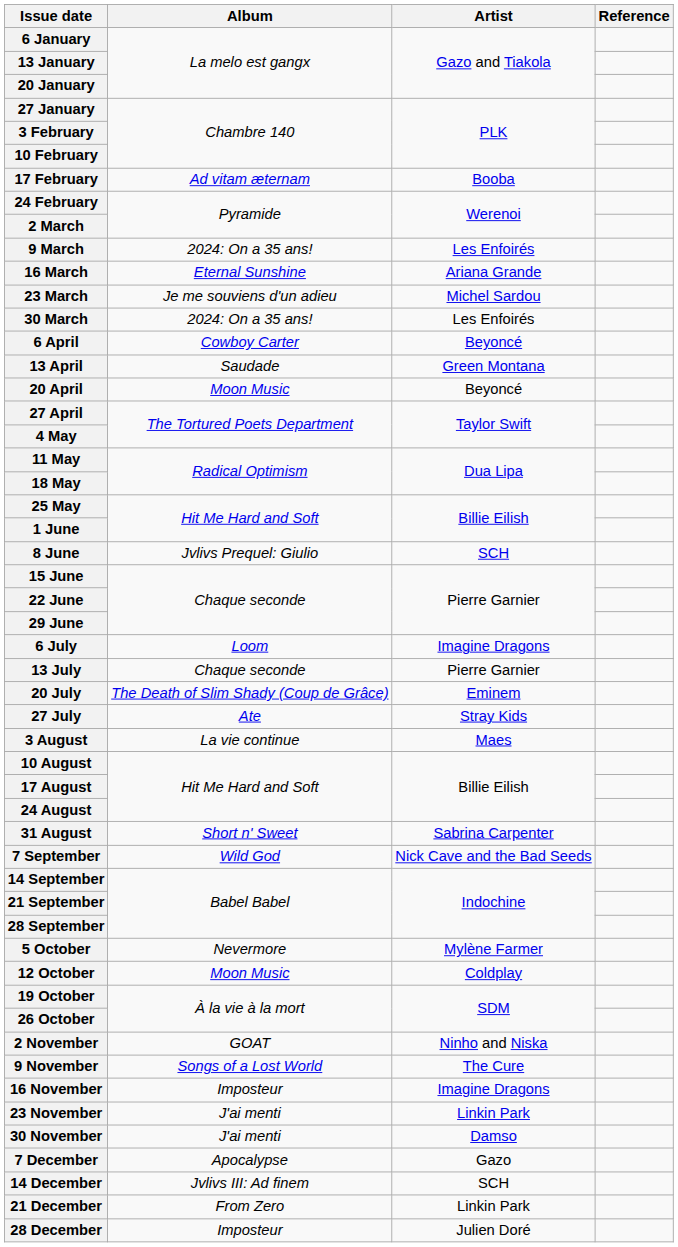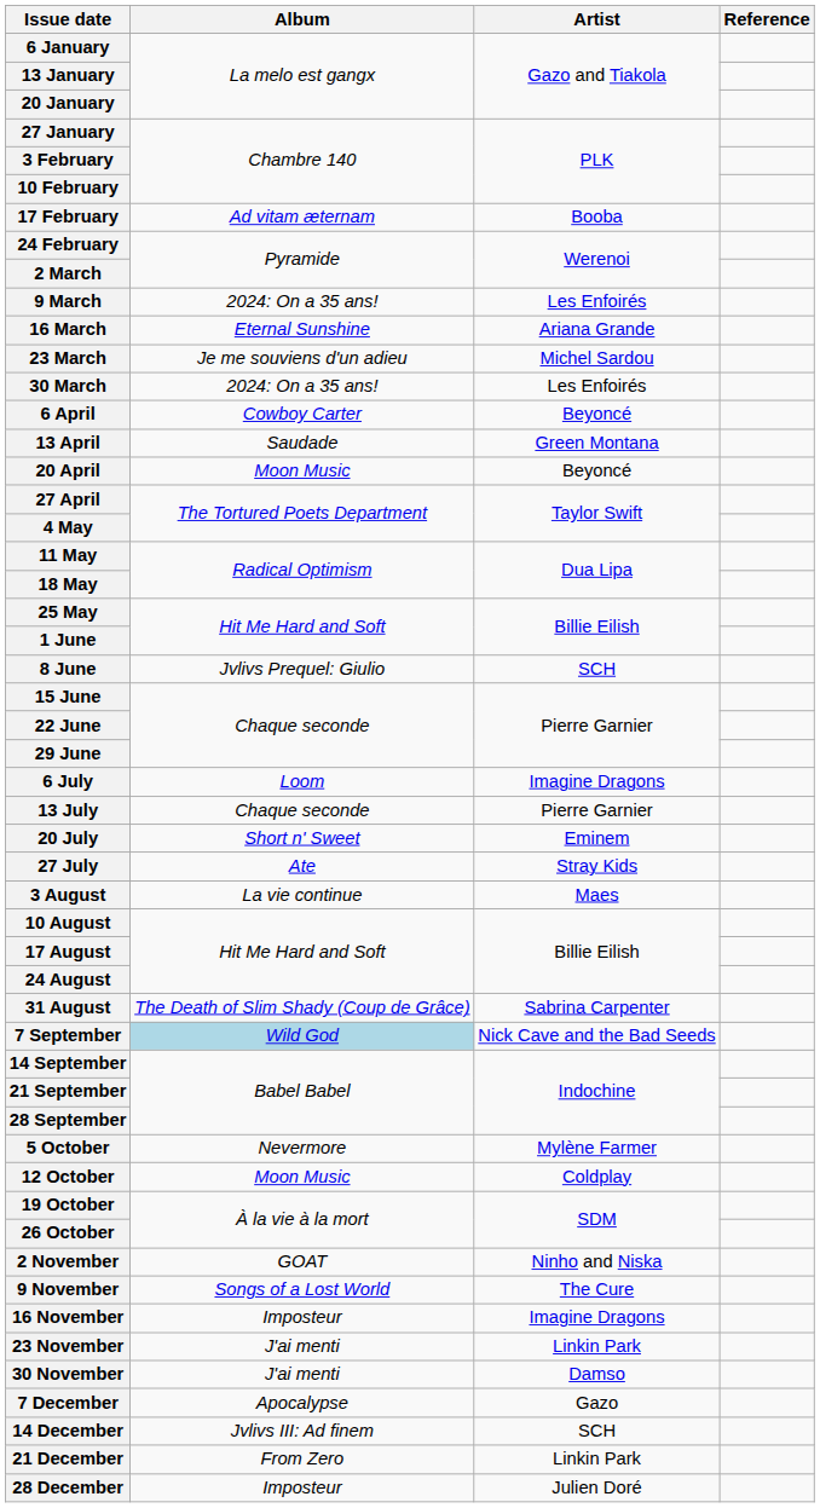 <table class="wikitable plainrowheaders" style="text-align:center">
 <tr>
 <th scope="col">Issue date</th>
 <th scope="col">Album</th>
 <th scope="col">Artist</th>
 <th scope="col">Reference</th>
 </tr>
 <tr>
 <th scope="row">6 January</th>
 <td rowspan="3"><em>La melo est gangx</em></td>
 <td rowspan="3"><a href='#'>Gazo</a> and <a href='#'>Tiakola</a></td>
 <td></td>
 </tr>
 <tr>
 <th scope="row">13 January</th>
 <td></td>
 </tr>
 <tr>
 <th scope="row">20 January</th>
 <td></td>
 </tr>
 <tr>
 <th scope="row">27 January</th>
 <td rowspan="3"><em>Chambre 140</em></td>
 <td rowspan="3"><a href='#'>PLK</a></td>
 <td></td>
 </tr>
 <tr>
 <th scope="row">3 February</th>
 <td></td>
 </tr>
 <tr>
 <th scope="row">10 February</th>
 <td></td>
 </tr>
 <tr>
 <th scope="row">17 February</th>
 <td><em><a href='#'>Ad vitam æternam</a></em></td>
 <td><a href='#'>Booba</a></td>
 <td></td>
 </tr>
 <tr>
 <th scope="row">24 February</th>
 <td rowspan="2"><em>Pyramide</em></td>
 <td rowspan="2"><a href='#'>Werenoi</a></td>
 <td></td>
 </tr>
 <tr>
 <th scope="row">2 March</th>
 <td></td>
 </tr>
 <tr>
 <th scope="row">9 March</th>
 <td><em>2024: On a 35 ans!</em></td>
 <td><a href='#'>Les Enfoirés</a></td>
 <td></td>
 </tr>
 <tr>
 <th scope="row">16 March</th>
 <td><em><a href='#'>Eternal Sunshine</a></em></td>
 <td><a href='#'>Ariana Grande</a></td>
 <td></td>
 </tr>
 <tr>
 <th scope="row">23 March</th>
 <td><em>Je me souviens d'un adieu</em></td>
 <td><a href='#'>Michel Sardou</a></td>
 <td></td>
 </tr>
 <tr>
 <th scope="row">30 March</th>
 <td><em>2024: On a 35 ans!</em></td>
 <td>Les Enfoirés</td>
 <td></td>
 </tr>
 <tr>
 <th scope="row">6 April</th>
 <td><em><a href='#'>Cowboy Carter</a></em></td>
 <td><a href='#'>Beyoncé</a></td>
 <td></td>
 </tr>
 <tr>
 <th scope="row">13 April</th>
 <td><em>Saudade</em></td>
 <td><a href='#'>Green Montana</a></td>
 <td></td>
 </tr>
 <tr>
 <th scope="row">20 April</th>
 <td><em><a href='#'>Moon Music</a></em></td>
 <td>Beyoncé</td>
 <td></td>
 </tr>
 <tr>
 <th scope="row">27 April</th>
 <td rowspan="2"><em><a href='#'>The Tortured Poets Department</a></em></td>
 <td rowspan="2"><a href='#'>Taylor Swift</a></td>
 <td></td>
 </tr>
 <tr>
 <th scope="row">4 May</th>
 <td></td>
 </tr>
 <tr>
 <th scope="row">11 May</th>
 <td rowspan="2"><em><a href='#'>Radical Optimism</a></em></td>
 <td rowspan="2"><a href='#'>Dua Lipa</a></td>
 <td></td>
 </tr>
 <tr>
 <th scope="row">18 May</th>
 <td></td>
 </tr>
 <tr>
 <th scope="row">25 May</th>
 <td rowspan="2"><em><a href='#'>Hit Me Hard and Soft</a></em></td>
 <td rowspan="2"><a href='#'>Billie Eilish</a></td>
 <td></td>
 </tr>
 <tr>
 <th scope="row">1 June</th>
 <td></td>
 </tr>
 <tr>
 <th scope="row">8 June</th>
 <td><em>Jvlivs Prequel: Giulio</em></td>
 <td><a href='#'>SCH</a></td>
 <td></td>
 </tr>
 <tr>
 <th scope="row">15 June</th>
 <td rowspan="3"><em>Chaque seconde</em></td>
 <td rowspan="3">Pierre Garnier</td>
 <td></td>
 </tr>
 <tr>
 <th scope="row">22 June</th>
 <td></td>
 </tr>
 <tr>
 <th scope="row">29 June</th>
 <td></td>
 </tr>
 <tr>
 <th scope="row">6 July</th>
 <td><em><a href='#'>Loom</a></em></td>
 <td><a href='#'>Imagine Dragons</a></td>
 <td></td>
 </tr>
 <tr>
 <th scope="row">13 July</th>
 <td><em>Chaque seconde</em></td>
 <td>Pierre Garnier</td>
 <td></td>
 </tr>
 <tr>
 <th scope="row">20 July</th>
-<td><em><a href='#'>The Death of Slim Shady (Coup de Grâce)</a></em></td>
+<td><em><a href='#'>Short n' Sweet</a></em></td>
 <td><a href='#'>Eminem</a></td>
 <td></td>
 </tr>
 <tr>
 <th scope="row">27 July</th>
 <td><em><a href='#'>Ate</a></em></td>
 <td><a href='#'>Stray Kids</a></td>
 <td></td>
 </tr>
 <tr>
 <th scope="row">3 August</th>
 <td><em>La vie continue</em></td>
 <td><a href='#'>Maes</a></td>
 <td></td>
 </tr>
 <tr>
 <th scope="row">10 August</th>
 <td rowspan="3"><em>Hit Me Hard and Soft</em></td>
 <td rowspan="3">Billie Eilish</td>
 <td></td>
 </tr>
 <tr>
 <th scope="row">17 August</th>
 <td></td>
 </tr>
 <tr>
 <th scope="row">24 August</th>
 <td></td>
 </tr>
 <tr>
 <th scope="row">31 August</th>
-<td><em><a href='#'>Short n' Sweet</a></em></td>
+<td><em><a href='#'>The Death of Slim Shady (Coup de Grâce)</a></em></td>
 <td><a href='#'>Sabrina Carpenter</a></td>
 <td></td>
 </tr>
 <tr>
 <th scope="row">7 September</th>
-<td><em><a href='#'>Wild God</a></em></td>
+<td style="background: lightblue;"><em><a href='#'>Wild God</a></em></td>
 <td><a href='#'>Nick Cave and the Bad Seeds</a></td>
 <td></td>
 </tr>
 <tr>
 <th scope="row">14 September</th>
 <td rowspan="3"><em>Babel Babel</em></td>
 <td rowspan="3"><a href='#'>Indochine</a></td>
 <td></td>
 </tr>
 <tr>
 <th scope="row">21 September</th>
 <td></td>
 </tr>
 <tr>
 <th scope="row">28 September</th>
 <td></td>
 </tr>
 <tr>
 <th scope="row">5 October</th>
 <td><em>Nevermore</em></td>
 <td><a href='#'>Mylène Farmer</a></td>
 <td></td>
 </tr>
 <tr>
 <th scope="row">12 October</th>
 <td><em><a href='#'>Moon Music</a></em></td>
 <td><a href='#'>Coldplay</a></td>
 <td></td>
 </tr>
 <tr>
 <th scope="row">19 October</th>
 <td rowspan="2"><em>À la vie à la mort</em></td>
 <td rowspan="2"><a href='#'>SDM</a></td>
 <td></td>
 </tr>
 <tr>
 <th scope="row">26 October</th>
 <td></td>
 </tr>
 <tr>
 <th scope="row">2 November</th>
 <td><em>GOAT</em></td>
 <td><a href='#'>Ninho</a> and <a href='#'>Niska</a></td>
 <td></td>
 </tr>
 <tr>
 <th scope="row">9 November</th>
 <td><em><a href='#'>Songs of a Lost World</a></em></td>
 <td><a href='#'>The Cure</a></td>
 <td></td>
 </tr>
 <tr>
 <th scope="row">16 November</th>
 <td><em>Imposteur</em></td>
 <td><a href='#'>Imagine Dragons</a></td>
 <td></td>
 </tr>
 <tr>
 <th scope="row">23 November</th>
 <td><em>J'ai menti</em></td>
 <td><a href='#'>Linkin Park</a></td>
 <td></td>
 </tr>
 <tr>
 <th scope="row">30 November</th>
 <td><em>J'ai menti</em></td>
 <td><a href='#'>Damso</a></td>
 <td></td>
 </tr>
 <tr>
 <th scope="row">7 December</th>
 <td><em>Apocalypse</em></td>
 <td>Gazo</td>
 <td></td>
 </tr>
 <tr>
 <th scope="row">14 December</th>
 <td><em>Jvlivs III: Ad finem</em></td>
 <td>SCH</td>
 <td></td>
 </tr>
 <tr>
 <th scope="row">21 December</th>
 <td><em>From Zero</em></td>
 <td>Linkin Park</td>
 <td></td>
 </tr>
 <tr>
 <th scope="row">28 December</th>
 <td><em>Imposteur</em></td>
 <td>Julien Doré</td>
 <td></td>
 </tr>
 </table>
